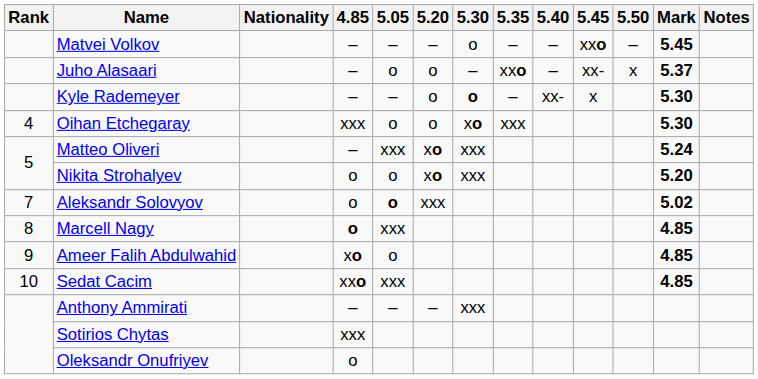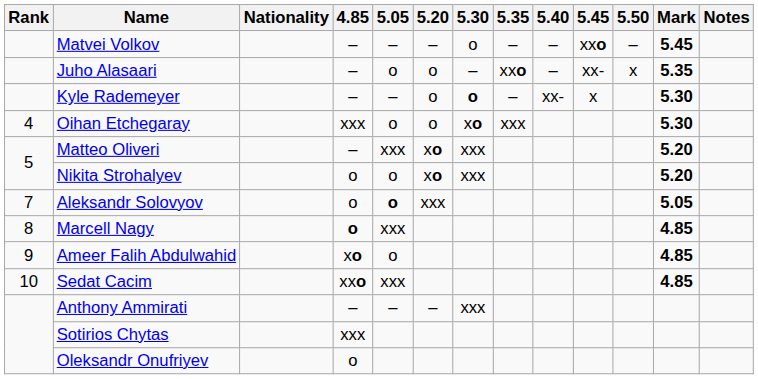 <table class="wikitable sortable" style="text-align:center">
 <tr>
 <th>Rank</th>
 <th>Name</th>
 <th>Nationality</th>
 <th>4.85</th>
 <th>5.05</th>
 <th>5.20</th>
 <th>5.30</th>
 <th>5.35</th>
 <th>5.40</th>
 <th>5.45</th>
 <th>5.50</th>
 <th>Mark</th>
 <th>Notes</th>
 </tr>
 <tr>
 <td></td>
 <td align=left><a href='#'>Matvei Volkov</a></td>
 <td align=left></td>
 <td>–</td>
 <td>–</td>
 <td>–</td>
 <td>o</td>
 <td>–</td>
 <td>–</td>
 <td>xx<strong>o</strong></td>
 <td>–</td>
 <td><strong>5.45</strong></td>
 <td></td>
 </tr>
 <tr>
 <td></td>
 <td align=left><a href='#'>Juho Alasaari</a></td>
 <td align=left></td>
 <td>–</td>
 <td>o</td>
 <td>o</td>
 <td>–</td>
 <td>xx<strong>o</strong></td>
 <td>–</td>
 <td>xx-</td>
 <td>x</td>
-<td><strong>5.37</strong></td>
+<td><strong>5.35</strong></td>
 <td></td>
 </tr>
 <tr>
 <td></td>
 <td align=left><a href='#'>Kyle Rademeyer</a></td>
 <td align=left></td>
 <td>–</td>
 <td>–</td>
 <td>o</td>
 <td><strong>o</strong></td>
 <td>–</td>
 <td>xx-</td>
 <td>x</td>
 <td></td>
 <td><strong>5.30</strong></td>
 <td></td>
 </tr>
 <tr>
 <td>4</td>
 <td align=left><a href='#'>Oihan Etchegaray</a></td>
 <td align=left></td>
 <td>xxx</td>
 <td>o</td>
 <td>o</td>
 <td>x<strong>o</strong></td>
 <td>xxx</td>
 <td></td>
 <td></td>
 <td></td>
 <td><strong>5.30</strong></td>
 <td></td>
 </tr>
 <tr>
 <td rowspan=2>5</td>
 <td align=left><a href='#'>Matteo Oliveri</a></td>
 <td align=left></td>
 <td>–</td>
 <td>xxx</td>
 <td>x<strong>o</strong></td>
 <td>xxx</td>
 <td></td>
 <td></td>
 <td></td>
 <td></td>
-<td><strong>5.24</strong></td>
+<td><strong>5.20</strong></td>
 <td></td>
 </tr>
 <tr>
 <td align=left><a href='#'>Nikita Strohalyev</a></td>
 <td align=left></td>
 <td>o</td>
 <td>o</td>
 <td>x<strong>o</strong></td>
 <td>xxx</td>
 <td></td>
 <td></td>
 <td></td>
 <td></td>
 <td><strong>5.20</strong></td>
 <td></td>
 </tr>
 <tr>
 <td>7</td>
 <td align=left><a href='#'>Aleksandr Solovyov</a></td>
 <td align=left></td>
 <td>o</td>
 <td><strong>o</strong></td>
 <td>xxx</td>
 <td></td>
 <td></td>
 <td></td>
 <td></td>
 <td></td>
-<td><strong>5.02</strong></td>
+<td><strong>5.05</strong></td>
 <td></td>
 </tr>
 <tr>
 <td>8</td>
 <td align=left><a href='#'>Marcell Nagy</a></td>
 <td align=left></td>
 <td><strong>o</strong></td>
 <td>xxx</td>
 <td></td>
 <td></td>
 <td></td>
 <td></td>
 <td></td>
 <td></td>
 <td><strong>4.85</strong></td>
 <td></td>
 </tr>
 <tr>
 <td>9</td>
 <td align=left><a href='#'>Ameer Falih Abdulwahid</a></td>
 <td align=left></td>
 <td>x<strong>o</strong></td>
 <td>o</td>
 <td></td>
 <td></td>
 <td></td>
 <td></td>
 <td></td>
 <td></td>
 <td><strong>4.85</strong></td>
 <td></td>
 </tr>
 <tr>
 <td>10</td>
 <td align=left><a href='#'>Sedat Cacim</a></td>
 <td align=left></td>
 <td>xx<strong>o</strong></td>
 <td>xxx</td>
 <td></td>
 <td></td>
 <td></td>
 <td></td>
 <td></td>
 <td></td>
 <td><strong>4.85</strong></td>
 <td></td>
 </tr>
 <tr>
 <td rowspan=3></td>
 <td align=left><a href='#'>Anthony Ammirati</a></td>
 <td align=left></td>
 <td>–</td>
 <td>–</td>
 <td>–</td>
 <td>xxx</td>
 <td></td>
 <td></td>
 <td></td>
 <td></td>
 <td></td>
 <td></td>
 </tr>
 <tr>
 <td align=left><a href='#'>Sotirios Chytas</a></td>
 <td align=left></td>
 <td>xxx</td>
 <td></td>
 <td></td>
 <td></td>
 <td></td>
 <td></td>
 <td></td>
 <td></td>
 <td></td>
 <td></td>
 </tr>
 <tr>
 <td align=left><a href='#'>Oleksandr Onufriyev</a></td>
 <td align=left></td>
 <td>o</td>
 <td></td>
 <td></td>
 <td></td>
 <td></td>
 <td></td>
 <td></td>
 <td></td>
 <td></td>
 <td></td>
 </tr>
 </table>
